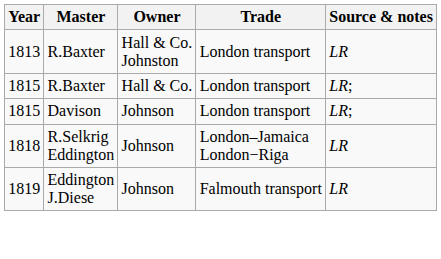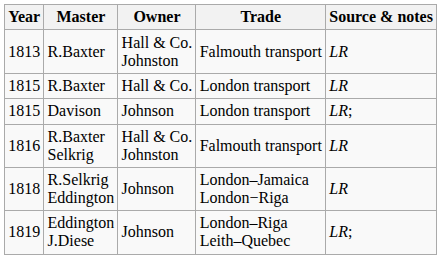 <table class="sortable wikitable">
 <tr>
 <th>Year</th>
 <th>Master</th>
 <th>Owner</th>
 <th>Trade</th>
 <th>Source & notes</th>
 </tr>
 <tr>
 <td>1813</td>
 <td>R.Baxter</td>
 <td>Hall & Co.<br>Johnston</td>
-<td>London transport</td>
+<td>Falmouth transport</td>
 <td><em>LR</em></td>
 </tr>
 <tr>
 <td>1815</td>
 <td>R.Baxter</td>
 <td>Hall & Co.</td>
 <td>London transport</td>
-<td><em>LR</em>;</td>
+<td><em>LR</em></td>
 </tr>
 <tr>
 <td>1815</td>
 <td>Davison</td>
 <td>Johnson</td>
 <td>London transport</td>
 <td><em>LR</em>;</td>
+</tr>
+<tr>
+<td>1816</td>
+<td>R.Baxter<br>Selkrig</td>
+<td>Hall & Co.<br>Johnston</td>
+<td>Falmouth transport</td>
+<td><em>LR</em></td>
 </tr>
 <tr>
 <td>1818</td>
 <td>R.Selkrig<br>Eddington</td>
 <td>Johnson</td>
 <td>London–Jamaica<br>London−Riga</td>
 <td><em>LR</em></td>
 </tr>
 <tr>
 <td>1819</td>
 <td>Eddington<br>J.Diese</td>
 <td>Johnson</td>
-<td>Falmouth transport</td>
-<td><em>LR</em></td>
+<td>London–Riga<br>Leith–Quebec</td>
+<td><em>LR</em>;</td>
 </tr>
 <tr>
 </tr>
 </table>
